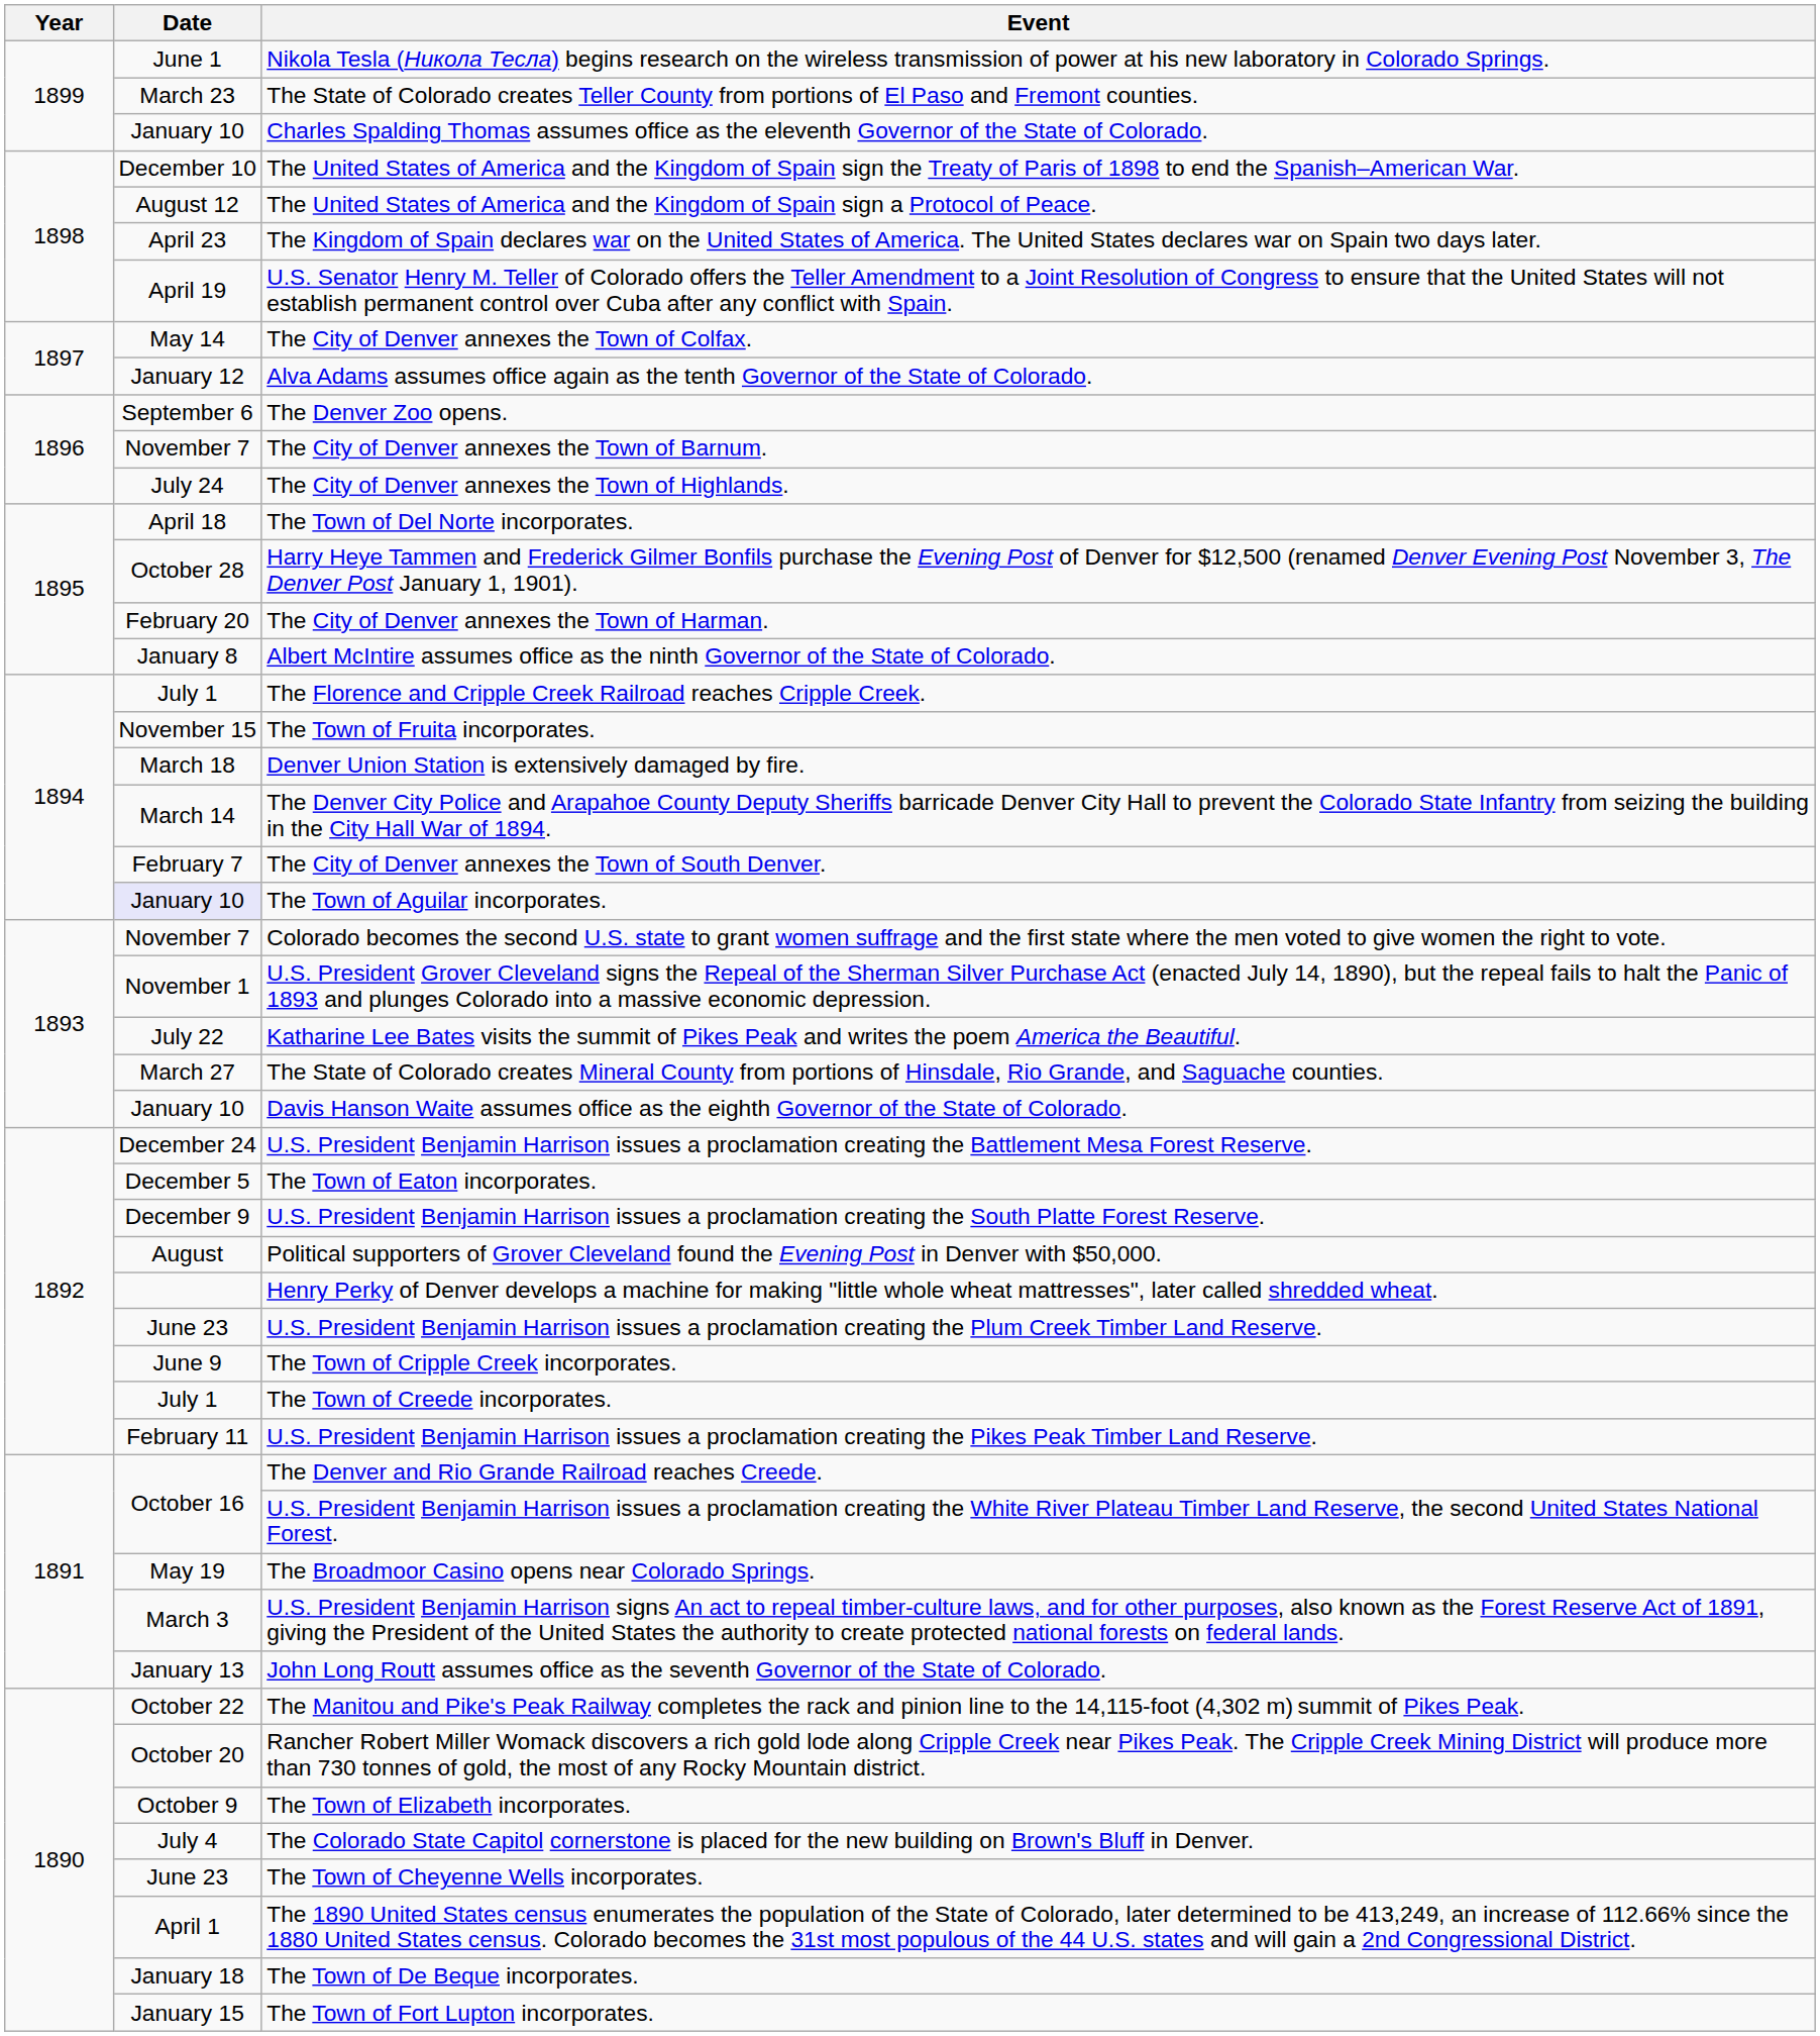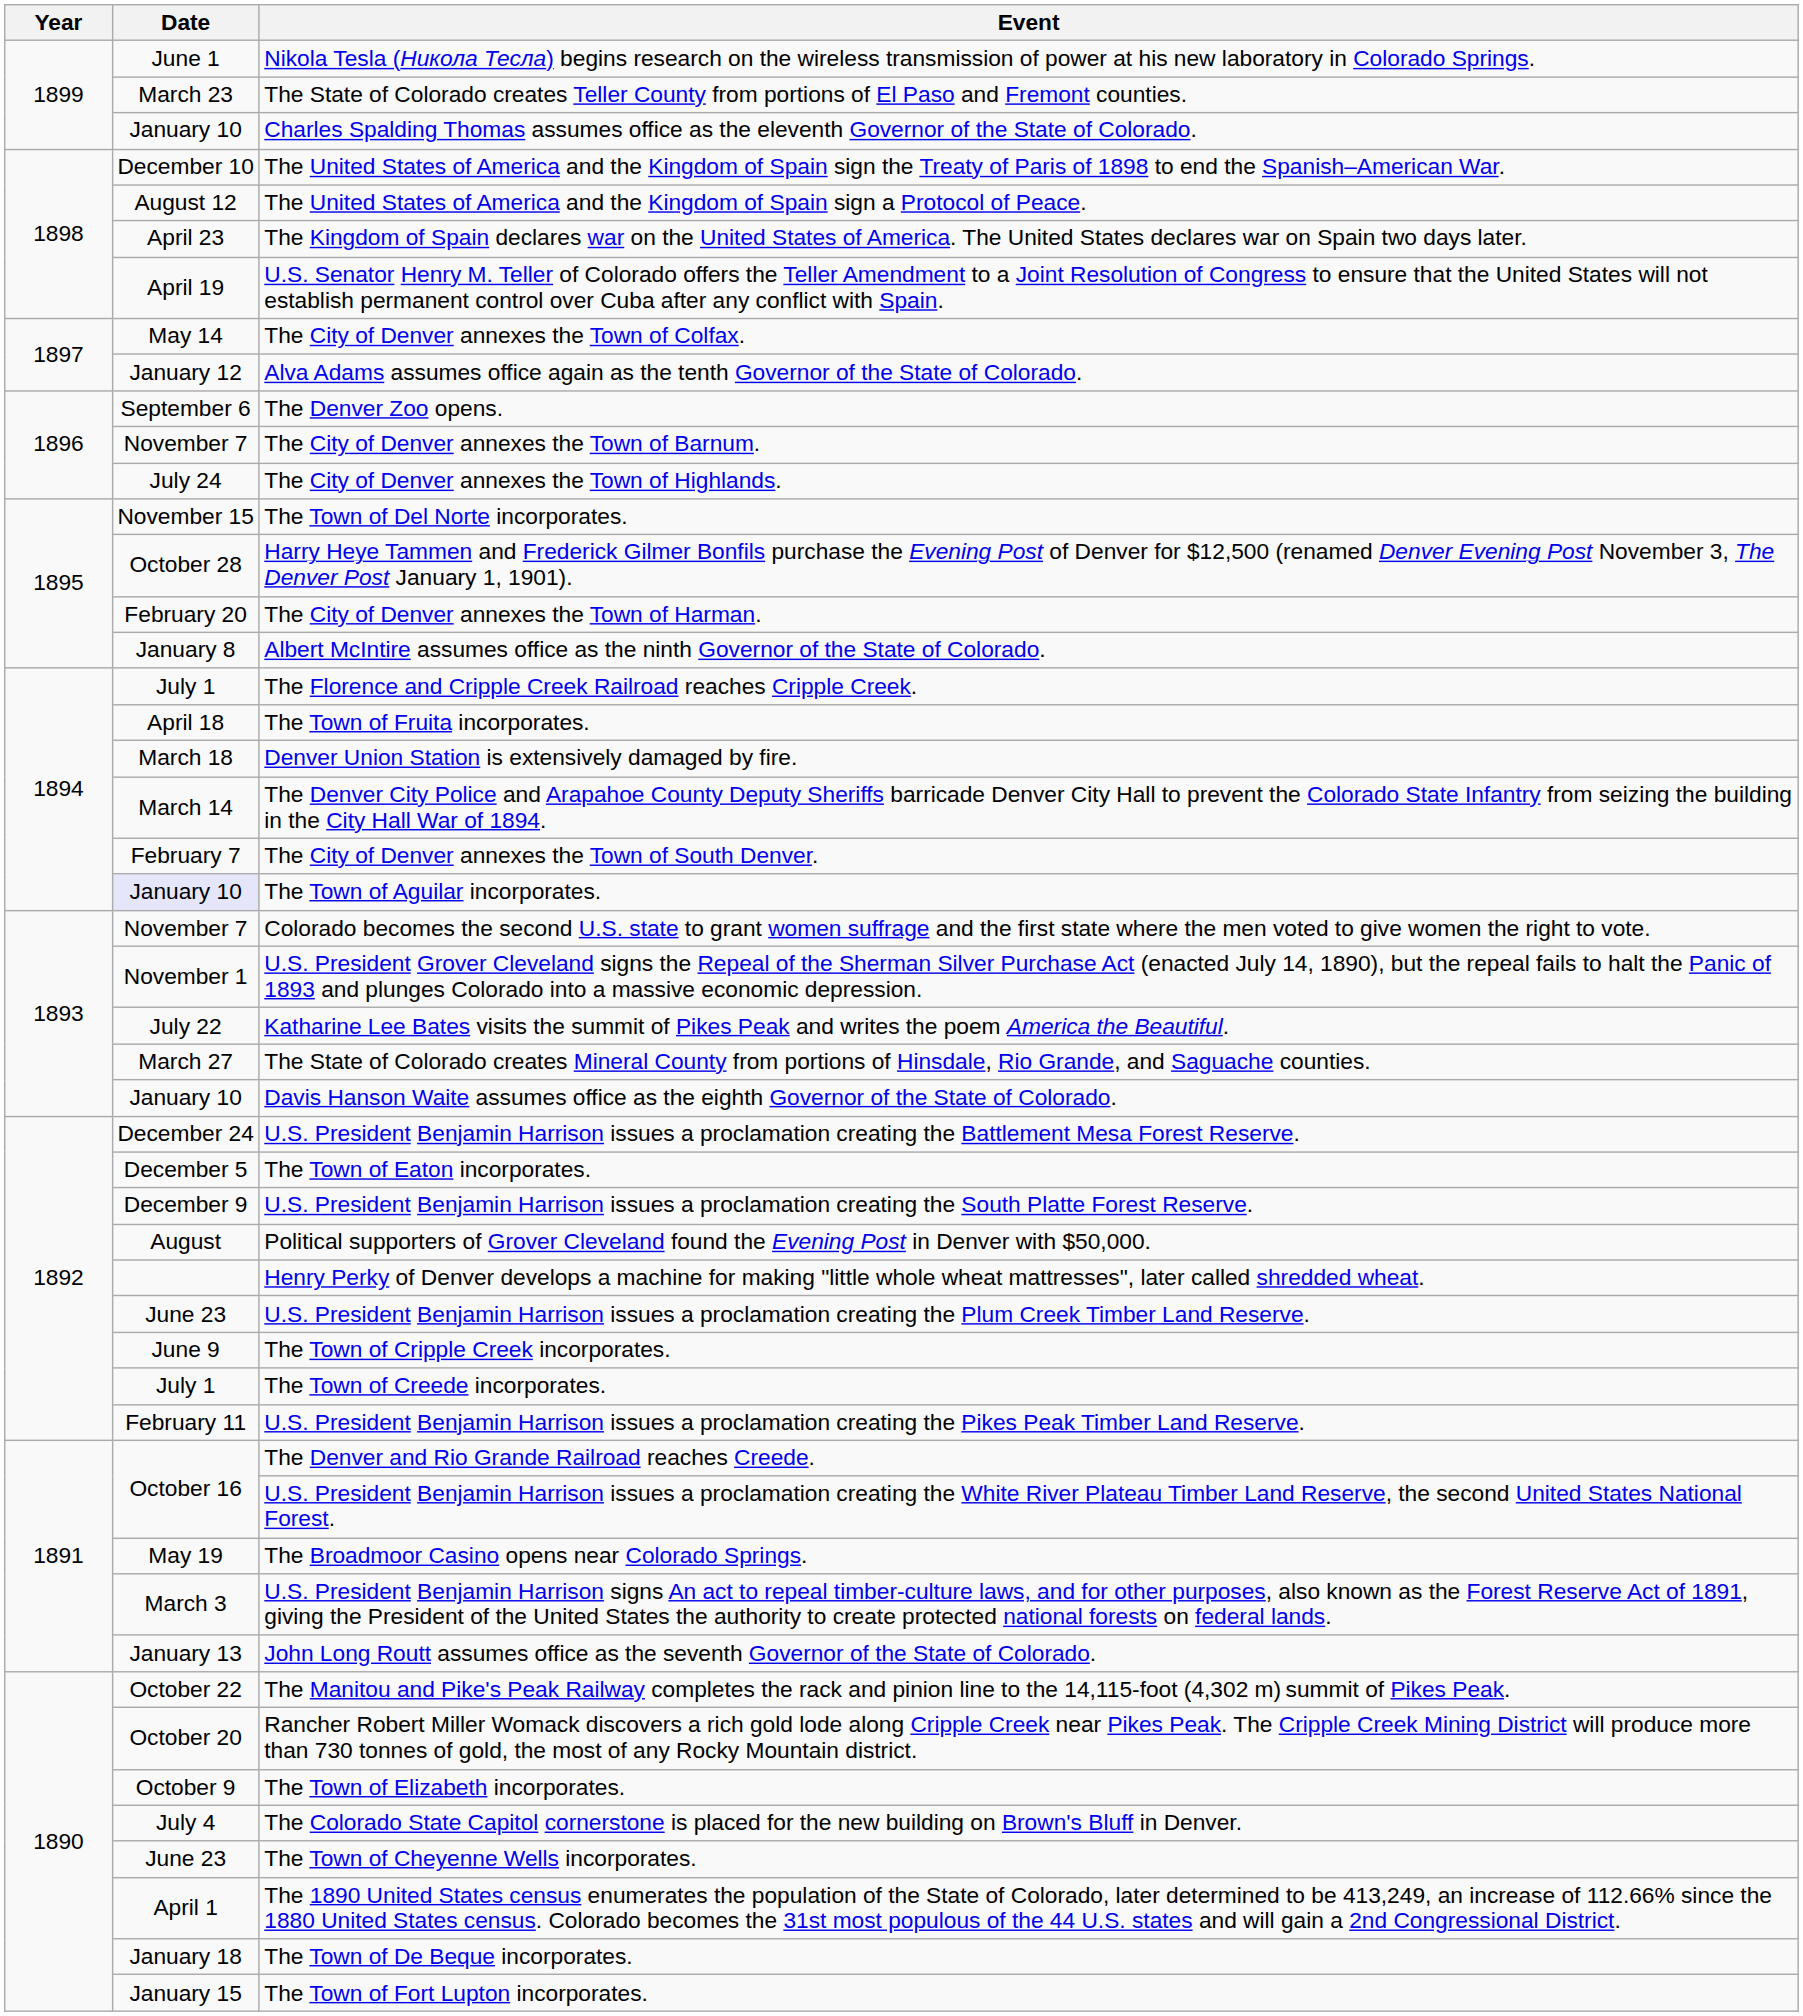 <table class="wikitable" style="width:100%;">
 <tr>
 <th style="width:6%">Year</th>
 <th style="width:8%">Date</th>
 <th style="width:86%">Event</th>
 </tr>
 <tr>
 <td align=center rowspan=3>1899</td>
 <td align=center>June 1</td>
 <td><a href='#'>Nikola Tesla (<em>Никола Тесла</em>)</a> begins research on the wireless transmission of power at his new laboratory in <a href='#'>Colorado Springs</a>.</td>
 </tr>
 <tr>
 <td align=center>March 23</td>
 <td>The State of Colorado creates <a href='#'>Teller County</a> from portions of <a href='#'>El Paso</a> and <a href='#'>Fremont</a> counties.</td>
 </tr>
 <tr>
 <td align=center>January 10</td>
 <td><a href='#'>Charles Spalding Thomas</a> assumes office as the eleventh <a href='#'>Governor of the State of Colorado</a>.</td>
 </tr>
 <tr>
 <td align=center rowspan=4>1898</td>
 <td align=center>December 10</td>
 <td>The <a href='#'>United States of America</a> and the <a href='#'>Kingdom of Spain</a> sign the <a href='#'>Treaty of Paris of 1898</a> to end the <a href='#'>Spanish–American War</a>.</td>
 </tr>
 <tr>
 <td align=center>August 12</td>
 <td>The <a href='#'>United States of America</a> and the <a href='#'>Kingdom of Spain</a> sign a <a href='#'>Protocol of Peace</a>.</td>
 </tr>
 <tr>
 <td align=center>April 23</td>
 <td>The <a href='#'>Kingdom of Spain</a> declares <a href='#'>war</a> on the <a href='#'>United States of America</a>. The United States declares war on Spain two days later.</td>
 </tr>
 <tr>
 <td align=center>April 19</td>
 <td><a href='#'>U.S. Senator</a> <a href='#'>Henry M. Teller</a> of Colorado offers the <a href='#'>Teller Amendment</a> to a <a href='#'>Joint Resolution of Congress</a> to ensure that the United States will not establish permanent control over Cuba after any conflict with <a href='#'>Spain</a>.</td>
 </tr>
 <tr>
 <td align=center rowspan=2>1897</td>
 <td align=center>May 14</td>
 <td>The <a href='#'>City of Denver</a> annexes the <a href='#'>Town of Colfax</a>.</td>
 </tr>
 <tr>
 <td align=center>January 12</td>
 <td><a href='#'>Alva Adams</a> assumes office again as the tenth <a href='#'>Governor of the State of Colorado</a>.</td>
 </tr>
 <tr>
 <td align=center rowspan=3>1896</td>
 <td align=center>September 6</td>
 <td>The <a href='#'>Denver Zoo</a> opens.</td>
 </tr>
 <tr>
 <td align=center>November 7</td>
 <td>The <a href='#'>City of Denver</a> annexes the <a href='#'>Town of Barnum</a>.</td>
 </tr>
 <tr>
 <td align=center>July 24</td>
 <td>The <a href='#'>City of Denver</a> annexes the <a href='#'>Town of Highlands</a>.</td>
 </tr>
 <tr>
 <td align=center rowspan=4>1895</td>
-<td align=center>April 18</td>
+<td align=center>November 15</td>
 <td>The <a href='#'>Town of Del Norte</a> incorporates.</td>
 </tr>
 <tr>
 <td align=center>October 28</td>
 <td><a href='#'>Harry Heye Tammen</a> and <a href='#'>Frederick Gilmer Bonfils</a> purchase the <em><a href='#'>Evening Post</a></em> of Denver for $12,500 (renamed <em><a href='#'>Denver Evening Post</a></em> November 3, <em><a href='#'>The Denver Post</a></em> January 1, 1901).</td>
 </tr>
 <tr>
 <td align=center>February 20</td>
 <td>The <a href='#'>City of Denver</a> annexes the <a href='#'>Town of Harman</a>.</td>
 </tr>
 <tr>
 <td align=center>January 8</td>
 <td><a href='#'>Albert McIntire</a> assumes office as the ninth <a href='#'>Governor of the State of Colorado</a>.</td>
 </tr>
 <tr>
 <td align=center rowspan=6>1894</td>
 <td align=center>July 1</td>
 <td>The <a href='#'>Florence and Cripple Creek Railroad</a> reaches <a href='#'>Cripple Creek</a>.</td>
 </tr>
 <tr>
-<td align=center>November 15</td>
+<td align=center>April 18</td>
 <td>The <a href='#'>Town of Fruita</a> incorporates.</td>
 </tr>
 <tr>
 <td align=center>March 18</td>
 <td><a href='#'>Denver Union Station</a> is extensively damaged by fire.</td>
 </tr>
 <tr>
 <td align=center>March 14</td>
 <td>The <a href='#'>Denver City Police</a> and <a href='#'>Arapahoe County Deputy Sheriffs</a> barricade Denver City Hall to prevent the <a href='#'>Colorado State Infantry</a> from seizing the building in the <a href='#'>City Hall War of 1894</a>.</td>
 </tr>
 <tr>
 <td align=center>February 7</td>
 <td>The <a href='#'>City of Denver</a> annexes the <a href='#'>Town of South Denver</a>.</td>
 </tr>
 <tr>
 <td align=center style="background: lavender;">January 10</td>
 <td>The <a href='#'>Town of Aguilar</a> incorporates.</td>
 </tr>
 <tr>
 <td align=center rowspan=5>1893</td>
 <td align=center>November 7</td>
 <td>Colorado becomes the second <a href='#'>U.S. state</a> to grant <a href='#'>women suffrage</a> and the first state where the men voted to give women the right to vote.</td>
 </tr>
 <tr>
 <td align=center>November 1</td>
 <td><a href='#'>U.S. President</a> <a href='#'>Grover Cleveland</a> signs the <a href='#'>Repeal of the Sherman Silver Purchase Act</a> (enacted July 14, 1890), but the repeal fails to halt the <a href='#'>Panic of 1893</a> and plunges Colorado into a massive economic depression.</td>
 </tr>
 <tr>
 <td align=center>July 22</td>
 <td><a href='#'>Katharine Lee Bates</a> visits the summit of <a href='#'>Pikes Peak</a> and writes the poem <em><a href='#'>America the Beautiful</a></em>.</td>
 </tr>
 <tr>
 <td align=center>March 27</td>
 <td>The State of Colorado creates <a href='#'>Mineral County</a> from portions of <a href='#'>Hinsdale</a>, <a href='#'>Rio Grande</a>, and <a href='#'>Saguache</a> counties.</td>
 </tr>
 <tr>
 <td align=center>January 10</td>
 <td><a href='#'>Davis Hanson Waite</a> assumes office as the eighth <a href='#'>Governor of the State of Colorado</a>.</td>
 </tr>
 <tr>
 <td align=center rowspan=9>1892</td>
 <td align=center>December 24</td>
 <td><a href='#'>U.S. President</a> <a href='#'>Benjamin Harrison</a> issues a proclamation creating the <a href='#'>Battlement Mesa Forest Reserve</a>.</td>
 </tr>
 <tr>
 <td align=center>December 5</td>
 <td>The <a href='#'>Town of Eaton</a> incorporates.</td>
 </tr>
 <tr>
 <td align=center>December 9</td>
 <td><a href='#'>U.S. President</a> <a href='#'>Benjamin Harrison</a> issues a proclamation creating the <a href='#'>South Platte Forest Reserve</a>.</td>
 </tr>
 <tr>
 <td align=center>August</td>
 <td>Political supporters of <a href='#'>Grover Cleveland</a> found the <em><a href='#'>Evening Post</a></em> in Denver with $50,000.</td>
 </tr>
 <tr>
 <td align=center></td>
 <td><a href='#'>Henry Perky</a> of Denver develops a machine for making "little whole wheat mattresses", later called <a href='#'>shredded wheat</a>.</td>
 </tr>
 <tr>
 <td align=center>June 23</td>
 <td><a href='#'>U.S. President</a> <a href='#'>Benjamin Harrison</a> issues a proclamation creating the <a href='#'>Plum Creek Timber Land Reserve</a>.</td>
 </tr>
 <tr>
 <td align=center>June 9</td>
 <td>The <a href='#'>Town of Cripple Creek</a> incorporates.</td>
 </tr>
 <tr>
 <td align=center>July 1</td>
 <td>The <a href='#'>Town of Creede</a> incorporates.</td>
 </tr>
 <tr>
 <td align=center>February 11</td>
 <td><a href='#'>U.S. President</a> <a href='#'>Benjamin Harrison</a> issues a proclamation creating the <a href='#'>Pikes Peak Timber Land Reserve</a>.</td>
 </tr>
 <tr>
 <td align=center rowspan=5>1891</td>
 <td align=center rowspan=2>October 16</td>
 <td>The <a href='#'>Denver and Rio Grande Railroad</a> reaches <a href='#'>Creede</a>.</td>
 </tr>
 <tr>
 <td><a href='#'>U.S. President</a> <a href='#'>Benjamin Harrison</a> issues a proclamation creating the <a href='#'>White River Plateau Timber Land Reserve</a>, the second <a href='#'>United States National Forest</a>.</td>
 </tr>
 <tr>
 <td align=center>May 19</td>
 <td>The <a href='#'>Broadmoor Casino</a> opens near <a href='#'>Colorado Springs</a>.</td>
 </tr>
 <tr>
 <td align=center>March 3</td>
 <td><a href='#'>U.S. President</a> <a href='#'>Benjamin Harrison</a> signs <a href='#'>An act to repeal timber-culture laws, and for other purposes</a>, also known as the <a href='#'>Forest Reserve Act of 1891</a>, giving the President of the United States the authority to create protected <a href='#'>national forests</a> on <a href='#'>federal lands</a>.</td>
 </tr>
 <tr>
 <td align=center>January 13</td>
 <td><a href='#'>John Long Routt</a> assumes office as the seventh <a href='#'>Governor of the State of Colorado</a>.</td>
 </tr>
 <tr>
 <td align=center rowspan=8>1890</td>
 <td align=center>October 22</td>
 <td>The <a href='#'>Manitou and Pike's Peak Railway</a> completes the rack and pinion line to the 14,115-foot (4,302 m) summit of <a href='#'>Pikes Peak</a>.</td>
 </tr>
 <tr>
 <td align=center>October 20</td>
 <td>Rancher Robert Miller Womack discovers a rich gold lode along <a href='#'>Cripple Creek</a> near <a href='#'>Pikes Peak</a>. The <a href='#'>Cripple Creek Mining District</a> will produce more than 730 tonnes of gold, the most of any Rocky Mountain district.</td>
 </tr>
 <tr>
 <td align=center>October 9</td>
 <td>The <a href='#'>Town of Elizabeth</a> incorporates.</td>
 </tr>
 <tr>
 <td align=center>July 4</td>
 <td>The <a href='#'>Colorado State Capitol</a> <a href='#'>cornerstone</a> is placed for the new building on <a href='#'>Brown's Bluff</a> in Denver.</td>
 </tr>
 <tr>
 <td align=center>June 23</td>
 <td>The <a href='#'>Town of Cheyenne Wells</a> incorporates.</td>
 </tr>
 <tr>
 <td align=center>April 1</td>
 <td>The <a href='#'>1890 United States census</a> enumerates the population of the State of Colorado, later determined to be 413,249, an increase of 112.66% since the <a href='#'>1880 United States census</a>. Colorado becomes the <a href='#'>31st most populous of the 44 U.S. states</a> and will gain a <a href='#'>2nd Congressional District</a>.</td>
 </tr>
 <tr>
 <td align=center>January 18</td>
 <td>The <a href='#'>Town of De Beque</a> incorporates.</td>
 </tr>
 <tr>
 <td align=center>January 15</td>
 <td>The <a href='#'>Town of Fort Lupton</a> incorporates.</td>
 </tr>
 </table>
